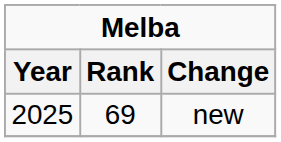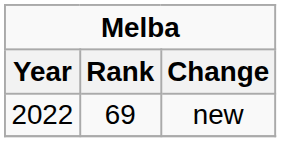 <table class="wikitable" style="font-size: 90%; text-align: center;">
 <tr>
 <td colspan="3"><strong>Melba</strong></td>
 </tr>
 <tr>
 <th>Year</th>
 <th>Rank</th>
 <th>Change</th>
 </tr>
 <tr>
-<td>2025</td>
+<td>2022</td>
 <td>69</td>
 <td>new</td>
 </tr>
 <tr>
 </tr>
 </table>
